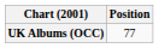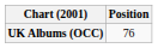 <table class="wikitable plainrowheaders" style="text-align:center">
 <tr>
 <th scope="col">Chart (2001)</th>
 <th scope="col">Position</th>
 </tr>
 <tr>
 <th scope="row">UK Albums (OCC)</th>
-<td>77</td>
+<td>76</td>
 </tr>
 </table>
